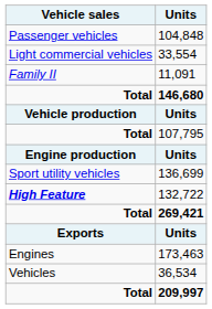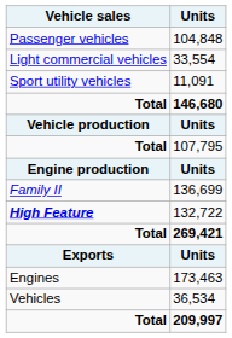 <table class="wikitable" style="float:right; margin-left:1em;">
 <tr>
 <th style="background:#e8f4f8;">Vehicle sales</th>
 <th style="background:#e8f4f8;">Units</th>
 </tr>
 <tr>
 <td><a href='#'>Passenger vehicles</a></td>
 <td>104,848</td>
 </tr>
 <tr>
 <td><a href='#'>Light commercial vehicles</a></td>
 <td>33,554</td>
 </tr>
 <tr>
-<td><em><a href='#'>Family II</a></em></td>
+<td><a href='#'>Sport utility vehicles</a></td>
 <td>11,091</td>
 </tr>
 <tr>
 <td style="text-align:right;"><strong>Total</strong></td>
 <td><strong>146,680</strong></td>
 </tr>
 <tr>
 <th style="background:#e8f4f8;">Vehicle production</th>
 <th style="background:#e8f4f8;">Units</th>
 </tr>
 <tr>
 <td style="text-align:right;"><strong>Total</strong></td>
 <td>107,795</td>
 </tr>
 <tr>
 <th style="background:#e8f4f8;">Engine production</th>
 <th style="background:#e8f4f8;">Units</th>
 </tr>
 <tr>
-<td><a href='#'>Sport utility vehicles</a></td>
+<td><em><a href='#'>Family II</a></em></td>
 <td>136,699</td>
 </tr>
 <tr>
 <td><strong><em><a href='#'>High Feature</a></em></strong></td>
 <td>132,722</td>
 </tr>
 <tr>
 <td style="text-align:right;"><strong>Total</strong></td>
 <td><strong>269,421</strong></td>
 </tr>
 <tr>
 <th style="background:#e8f4f8;">Exports</th>
 <th style="background:#e8f4f8;">Units</th>
 </tr>
 <tr>
 <td>Engines</td>
 <td>173,463</td>
 </tr>
 <tr>
 <td>Vehicles</td>
 <td>36,534</td>
 </tr>
 <tr>
 <td style="text-align:right;"><strong>Total</strong></td>
 <td><strong>209,997</strong></td>
 </tr>
 </table>
